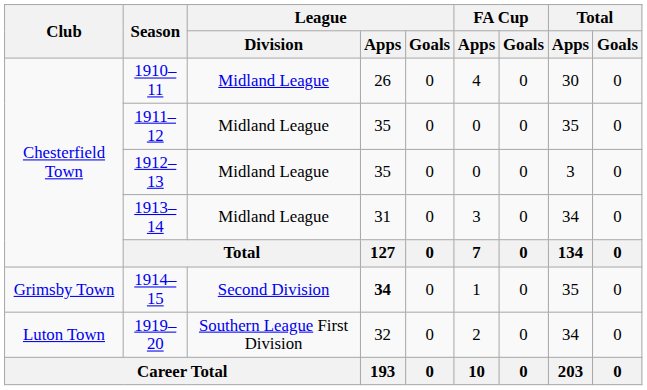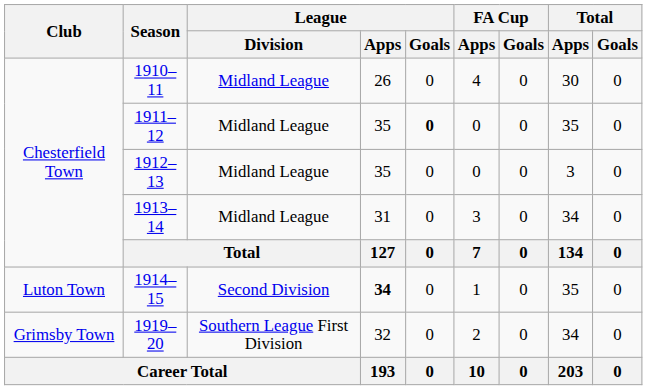 <table class="wikitable" style="text-align: center;">
 <tr>
 <th rowspan="2">Club</th>
 <th rowspan="2">Season</th>
 <th colspan="3">League</th>
 <th colspan="2">FA Cup</th>
 <th colspan="2">Total</th>
 </tr>
 <tr>
 <th>Division</th>
 <th>Apps</th>
 <th>Goals</th>
 <th>Apps</th>
 <th>Goals</th>
 <th>Apps</th>
 <th>Goals</th>
 </tr>
 <tr>
 <td rowspan="5"><a href='#'>Chesterfield Town</a></td>
 <td><a href='#'>1910–11</a></td>
 <td><a href='#'>Midland League</a></td>
 <td>26</td>
 <td>0</td>
 <td>4</td>
 <td>0</td>
 <td>30</td>
 <td>0</td>
 </tr>
 <tr>
 <td><a href='#'>1911–12</a></td>
 <td>Midland League</td>
 <td>35</td>
-<td>0</td>
+<td><strong>0</strong></td>
 <td>0</td>
 <td>0</td>
 <td>35</td>
 <td>0</td>
 </tr>
 <tr>
 <td><a href='#'>1912–13</a></td>
 <td>Midland League</td>
 <td>35</td>
 <td>0</td>
 <td>0</td>
 <td>0</td>
 <td>3</td>
 <td>0</td>
 </tr>
 <tr>
 <td><a href='#'>1913–14</a></td>
 <td>Midland League</td>
 <td>31</td>
 <td>0</td>
 <td>3</td>
 <td>0</td>
 <td>34</td>
 <td>0</td>
 </tr>
 <tr>
 <th colspan="2">Total</th>
 <th>127</th>
 <th>0</th>
 <th>7</th>
 <th>0</th>
 <th>134</th>
 <th>0</th>
 </tr>
 <tr>
-<td><a href='#'>Grimsby Town</a></td>
+<td><a href='#'>Luton Town</a></td>
 <td><a href='#'>1914–15</a></td>
 <td><a href='#'>Second Division</a></td>
 <td><strong>34</strong></td>
 <td>0</td>
 <td>1</td>
 <td>0</td>
 <td>35</td>
 <td>0</td>
 </tr>
 <tr>
-<td><a href='#'>Luton Town</a></td>
+<td><a href='#'>Grimsby Town</a></td>
 <td><a href='#'>1919–20</a></td>
 <td><a href='#'>Southern League</a> First Division</td>
 <td>32</td>
 <td>0</td>
 <td>2</td>
 <td>0</td>
 <td>34</td>
 <td>0</td>
 </tr>
 <tr>
 <th colspan="3">Career Total</th>
 <th>193</th>
 <th>0</th>
 <th>10</th>
 <th>0</th>
 <th>203</th>
 <th>0</th>
 </tr>
 </table>
